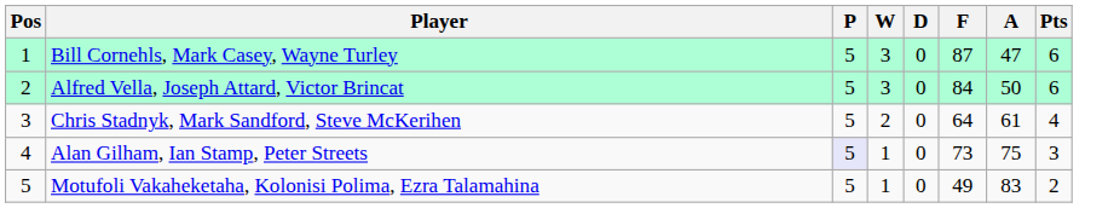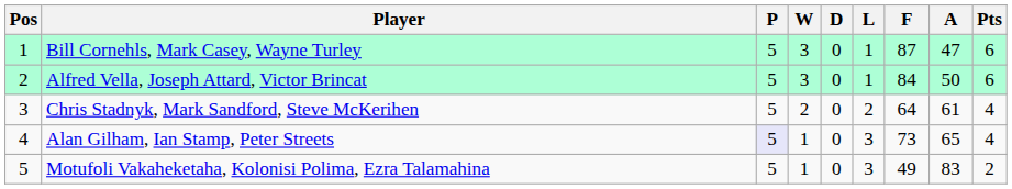 <table class="wikitable" style="font-size: 100%">
 <tr>
 <th width=20>Pos</th>
 <th width=600>Player</th>
 <th width=20>P</th>
 <th width=20>W</th>
 <th width=20>D</th>
+<th width=20>L</th>
 <th width=30>F</th>
 <th width=30>A</th>
 <th width=20>Pts</th>
 </tr>
 <tr align=center style="background: #ADFFD6;">
 <td>1</td>
 <td align="left"> <a href='#'>Bill Cornehls</a>, <a href='#'>Mark Casey</a>, <a href='#'>Wayne Turley</a></td>
 <td>5</td>
 <td>3</td>
 <td>0</td>
+<td>1</td>
 <td>87</td>
 <td>47</td>
 <td>6</td>
 </tr>
 <tr align=center style="background: #ADFFD6;">
 <td>2</td>
 <td align="left"> <a href='#'>Alfred Vella</a>, <a href='#'>Joseph Attard</a>, <a href='#'>Victor Brincat</a></td>
 <td>5</td>
 <td>3</td>
 <td>0</td>
+<td>1</td>
 <td>84</td>
 <td>50</td>
 <td>6</td>
 </tr>
 <tr align=center>
 <td>3</td>
 <td align="left"> <a href='#'>Chris Stadnyk</a>, <a href='#'>Mark Sandford</a>, <a href='#'>Steve McKerihen</a></td>
 <td>5</td>
 <td>2</td>
 <td>0</td>
+<td>2</td>
 <td>64</td>
 <td>61</td>
 <td>4</td>
 </tr>
 <tr align=center>
 <td>4</td>
 <td align="left"> <a href='#'>Alan Gilham</a>, <a href='#'>Ian Stamp</a>, <a href='#'>Peter Streets</a></td>
 <td style="background: lavender;">5</td>
 <td>1</td>
 <td>0</td>
+<td>3</td>
 <td>73</td>
-<td>75</td>
-<td>3</td>
+<td>65</td>
+<td>4</td>
 </tr>
 <tr align=center>
 <td>5</td>
 <td align="left"> <a href='#'>Motufoli Vakaheketaha</a>, <a href='#'>Kolonisi Polima</a>, <a href='#'>Ezra Talamahina</a></td>
 <td>5</td>
 <td>1</td>
 <td>0</td>
+<td>3</td>
 <td>49</td>
 <td>83</td>
 <td>2</td>
 </tr>
 </table>
